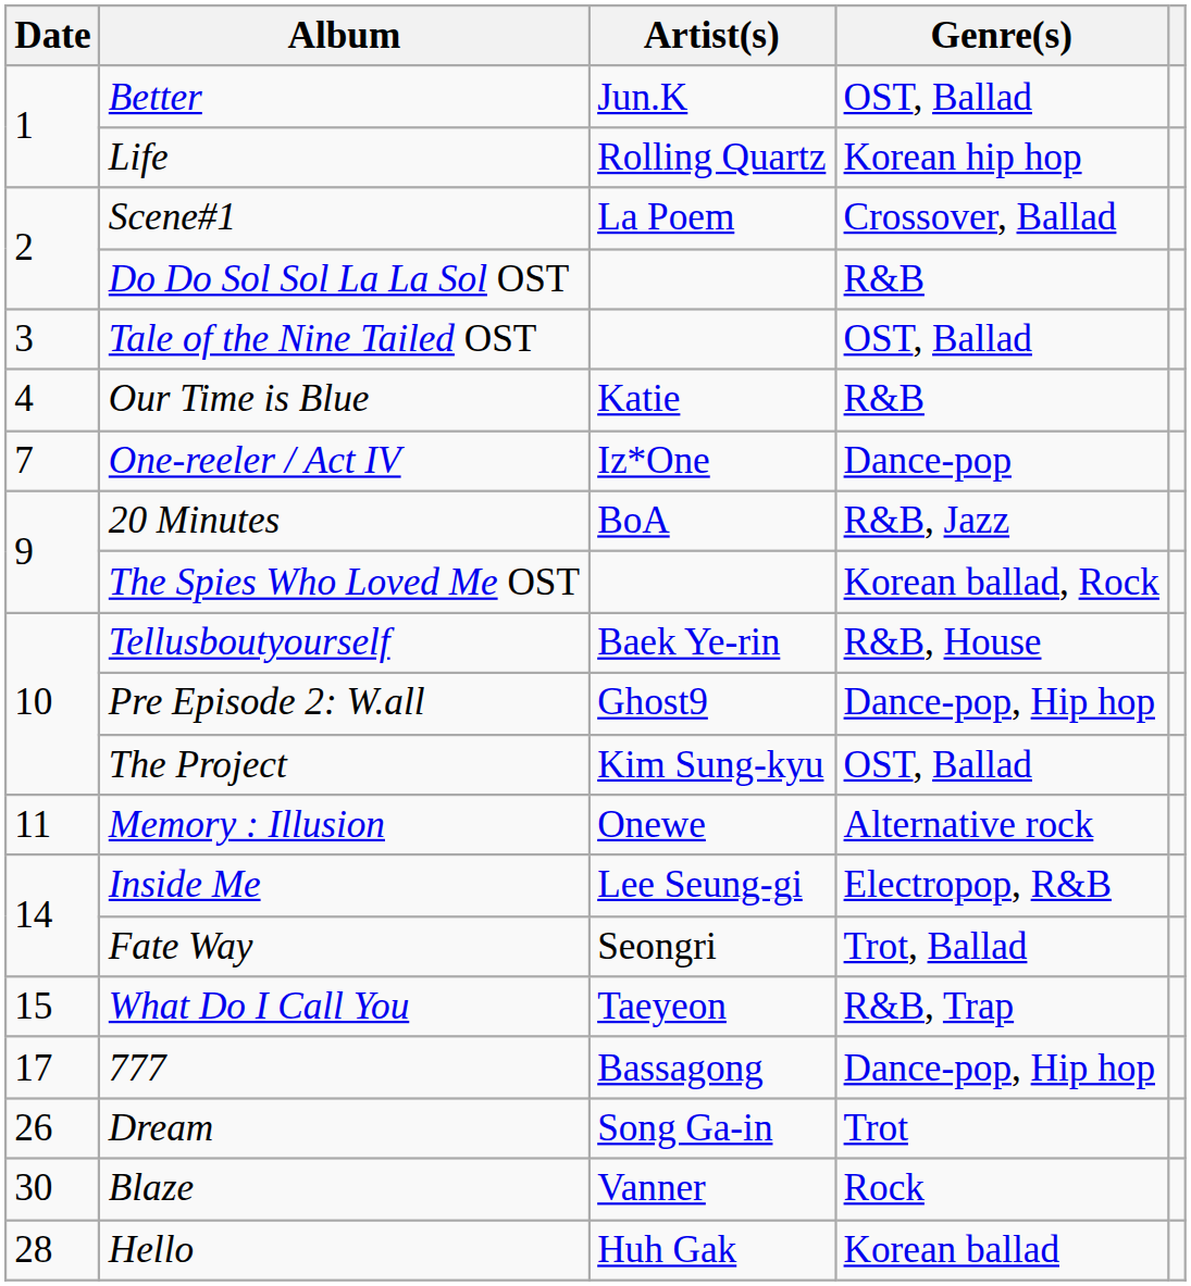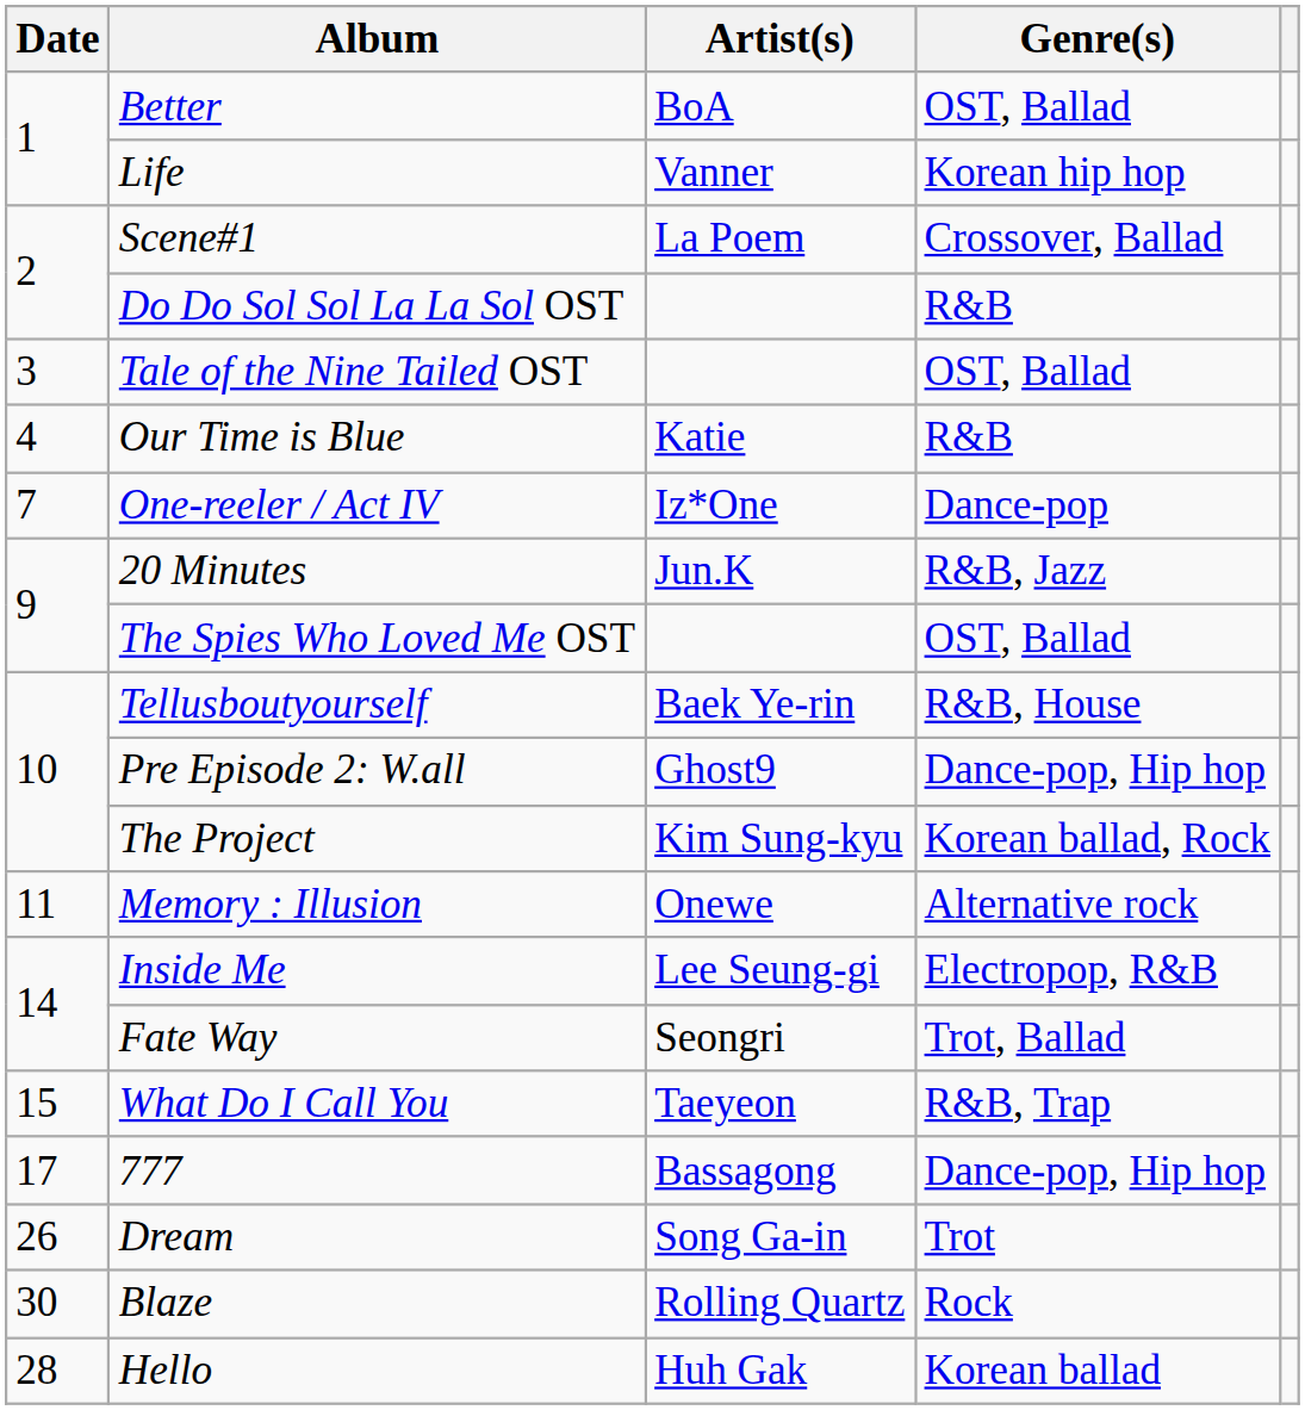 <table class="wikitable">
 <tr>
 <th>Date</th>
 <th>Album</th>
 <th>Artist(s)</th>
 <th>Genre(s)</th>
 <th></th>
 </tr>
 <tr>
 <td rowspan="2">1</td>
 <td><em><a href='#'>Better</a></em></td>
-<td><a href='#'>Jun.K</a></td>
+<td><a href='#'>BoA</a></td>
 <td><a href='#'>OST</a>, <a href='#'>Ballad</a></td>
 <td></td>
 </tr>
 <tr>
 <td><em>Life</em></td>
-<td><a href='#'>Rolling Quartz</a></td>
+<td><a href='#'>Vanner</a></td>
 <td><a href='#'>Korean hip hop</a></td>
 <td></td>
 </tr>
 <tr>
 <td rowspan="2">2</td>
 <td><em>Scene#1</em></td>
 <td><a href='#'>La Poem</a></td>
 <td><a href='#'>Crossover</a>, <a href='#'>Ballad</a></td>
 <td></td>
 </tr>
 <tr>
 <td><em><a href='#'>Do Do Sol Sol La La Sol</a></em> OST</td>
 <td></td>
 <td><a href='#'>R&B</a></td>
 <td></td>
 </tr>
 <tr>
 <td>3</td>
 <td><em><a href='#'>Tale of the Nine Tailed</a></em> OST</td>
 <td></td>
 <td><a href='#'>OST</a>, <a href='#'>Ballad</a></td>
 <td></td>
 </tr>
 <tr>
 <td>4</td>
 <td><em>Our Time is Blue</em></td>
 <td><a href='#'>Katie</a></td>
 <td><a href='#'>R&B</a></td>
 <td></td>
 </tr>
 <tr>
 <td>7</td>
 <td><em><a href='#'>One-reeler / Act IV</a></em></td>
 <td><a href='#'>Iz*One</a></td>
 <td><a href='#'>Dance-pop</a></td>
 <td></td>
 </tr>
 <tr>
 <td rowspan="2">9</td>
 <td><em>20 Minutes</em></td>
-<td><a href='#'>BoA</a></td>
+<td><a href='#'>Jun.K</a></td>
 <td><a href='#'>R&B</a>, <a href='#'>Jazz</a></td>
 <td></td>
 </tr>
 <tr>
 <td><em><a href='#'>The Spies Who Loved Me</a></em> OST</td>
 <td></td>
-<td><a href='#'>Korean ballad</a>, <a href='#'>Rock</a></td>
+<td><a href='#'>OST</a>, <a href='#'>Ballad</a></td>
 <td></td>
 </tr>
 <tr>
 <td rowspan="3">10</td>
 <td><em><a href='#'>Tellusboutyourself</a></em></td>
 <td><a href='#'>Baek Ye-rin</a></td>
 <td><a href='#'>R&B</a>, <a href='#'>House</a></td>
 <td></td>
 </tr>
 <tr>
 <td><em>Pre Episode 2: W.all</em></td>
 <td><a href='#'>Ghost9</a></td>
 <td><a href='#'>Dance-pop</a>, <a href='#'>Hip hop</a></td>
 <td></td>
 </tr>
 <tr>
 <td><em>The Project</em></td>
 <td><a href='#'>Kim Sung-kyu</a></td>
-<td><a href='#'>OST</a>, <a href='#'>Ballad</a></td>
+<td><a href='#'>Korean ballad</a>, <a href='#'>Rock</a></td>
 <td></td>
 </tr>
 <tr>
 <td>11</td>
 <td><em><a href='#'>Memory : Illusion</a></em></td>
 <td><a href='#'>Onewe</a></td>
 <td><a href='#'>Alternative rock</a></td>
 <td></td>
 </tr>
 <tr>
 <td rowspan="2">14</td>
 <td><em><a href='#'>Inside Me</a></em></td>
 <td><a href='#'>Lee Seung-gi</a></td>
 <td><a href='#'>Electropop</a>, <a href='#'>R&B</a></td>
 <td></td>
 </tr>
 <tr>
 <td><em>Fate Way</em></td>
 <td>Seongri</td>
 <td><a href='#'>Trot</a>, <a href='#'>Ballad</a></td>
 <td></td>
 </tr>
 <tr>
 <td>15</td>
 <td><em><a href='#'>What Do I Call You</a></em></td>
 <td><a href='#'>Taeyeon</a></td>
 <td><a href='#'>R&B</a>, <a href='#'>Trap</a></td>
 <td></td>
 </tr>
 <tr>
 <td>17</td>
 <td><em>777</em></td>
 <td><a href='#'>Bassagong</a></td>
 <td><a href='#'>Dance-pop</a>, <a href='#'>Hip hop</a></td>
 <td></td>
 </tr>
 <tr>
 <td>26</td>
 <td><em>Dream</em></td>
 <td><a href='#'>Song Ga-in</a></td>
 <td><a href='#'>Trot</a></td>
 <td></td>
 </tr>
 <tr>
 <td>30</td>
 <td><em>Blaze</em></td>
-<td><a href='#'>Vanner</a></td>
+<td><a href='#'>Rolling Quartz</a></td>
 <td><a href='#'>Rock</a></td>
 <td></td>
 </tr>
 <tr>
 <td>28</td>
 <td><em>Hello</em></td>
 <td><a href='#'>Huh Gak</a></td>
 <td><a href='#'>Korean ballad</a></td>
 <td></td>
 </tr>
 </table>
